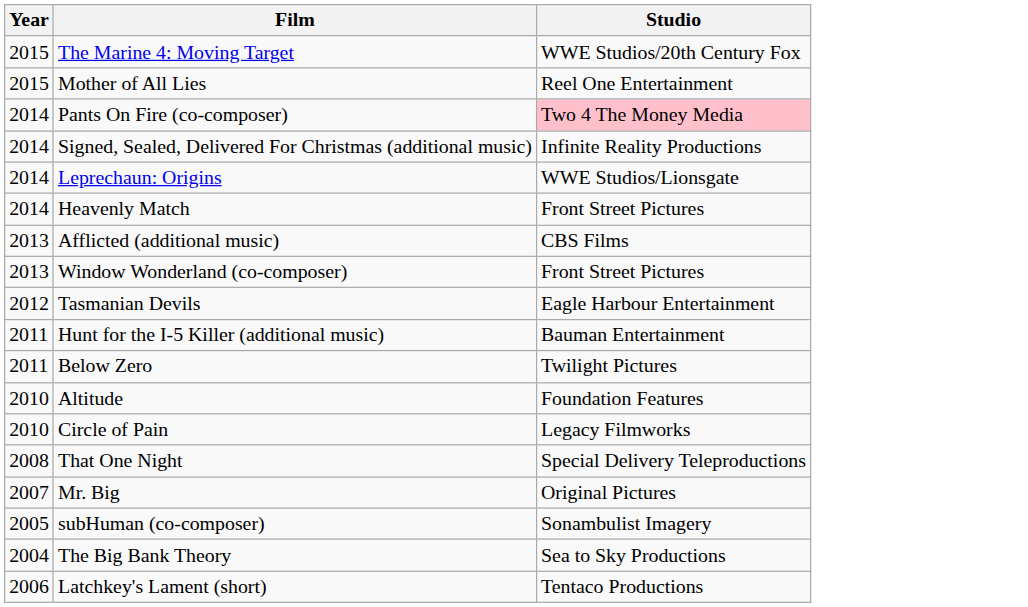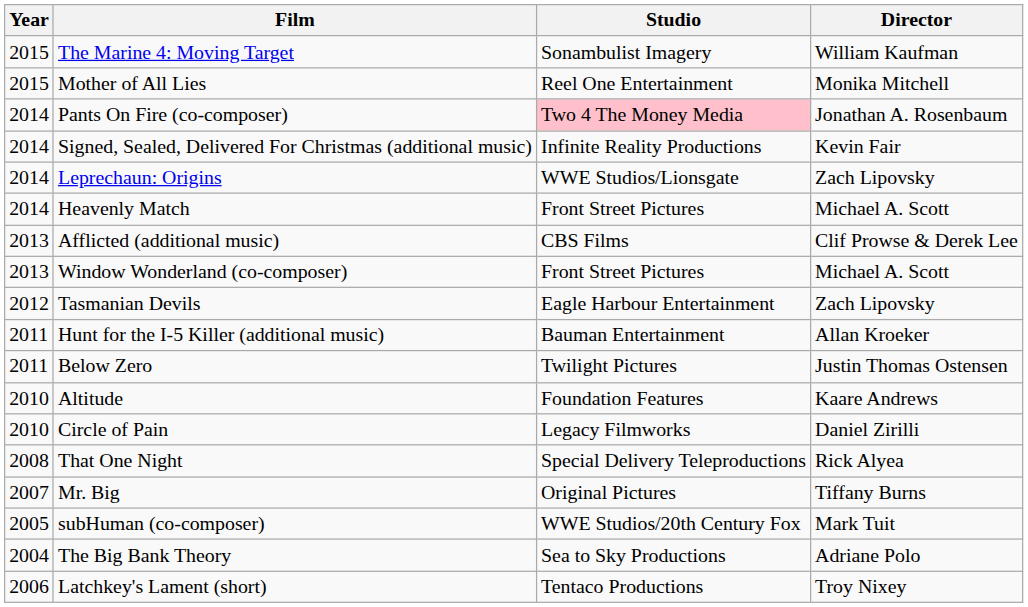 <table class="wikitable sortable">
 <tr>
 <th>Year</th>
 <th>Film</th>
 <th>Studio</th>
+<th>Director</th>
 </tr>
 <tr>
 <td>2015</td>
 <td><a href='#'>The Marine 4: Moving Target</a></td>
-<td>WWE Studios/20th Century Fox</td>
+<td>Sonambulist Imagery</td>
+<td>William Kaufman</td>
 </tr>
 <tr>
 <td>2015</td>
 <td>Mother of All Lies</td>
 <td>Reel One Entertainment</td>
+<td>Monika Mitchell</td>
 </tr>
 <tr>
 <td>2014</td>
 <td>Pants On Fire (co-composer)</td>
 <td style="background: pink;">Two 4 The Money Media</td>
+<td>Jonathan A. Rosenbaum</td>
 </tr>
 <tr>
 <td>2014</td>
 <td>Signed, Sealed, Delivered For Christmas (additional music)</td>
 <td>Infinite Reality Productions</td>
+<td>Kevin Fair</td>
 </tr>
 <tr>
 <td>2014</td>
 <td><a href='#'>Leprechaun: Origins</a></td>
 <td>WWE Studios/Lionsgate</td>
+<td>Zach Lipovsky</td>
 </tr>
 <tr>
 <td>2014</td>
 <td>Heavenly Match</td>
 <td>Front Street Pictures</td>
+<td>Michael A. Scott</td>
 </tr>
 <tr>
 <td>2013</td>
 <td>Afflicted (additional music)</td>
 <td>CBS Films</td>
+<td>Clif Prowse & Derek Lee</td>
 </tr>
 <tr>
 <td>2013</td>
 <td>Window Wonderland (co-composer)</td>
 <td>Front Street Pictures</td>
+<td>Michael A. Scott</td>
 </tr>
 <tr>
 <td>2012</td>
 <td>Tasmanian Devils</td>
 <td>Eagle Harbour Entertainment</td>
+<td>Zach Lipovsky</td>
 </tr>
 <tr>
 <td>2011</td>
 <td>Hunt for the I-5 Killer (additional music)</td>
 <td>Bauman Entertainment</td>
+<td>Allan Kroeker</td>
 </tr>
 <tr>
 <td>2011</td>
 <td>Below Zero</td>
 <td>Twilight Pictures</td>
+<td>Justin Thomas Ostensen</td>
 </tr>
 <tr>
 <td>2010</td>
 <td>Altitude</td>
 <td>Foundation Features</td>
+<td>Kaare Andrews</td>
 </tr>
 <tr>
 <td>2010</td>
 <td>Circle of Pain</td>
 <td>Legacy Filmworks</td>
+<td>Daniel Zirilli</td>
 </tr>
 <tr>
 <td>2008</td>
 <td>That One Night</td>
 <td>Special Delivery Teleproductions</td>
+<td>Rick Alyea</td>
 </tr>
 <tr>
 <td>2007</td>
 <td>Mr. Big</td>
 <td>Original Pictures</td>
+<td>Tiffany Burns</td>
 </tr>
 <tr>
 <td>2005</td>
 <td>subHuman (co-composer)</td>
-<td>Sonambulist Imagery</td>
+<td>WWE Studios/20th Century Fox</td>
+<td>Mark Tuit</td>
 </tr>
 <tr>
 <td>2004</td>
 <td>The Big Bank Theory</td>
 <td>Sea to Sky Productions</td>
+<td>Adriane Polo</td>
 </tr>
 <tr>
 <td>2006</td>
 <td>Latchkey's Lament (short)</td>
 <td>Tentaco Productions</td>
+<td>Troy Nixey</td>
 </tr>
 </table>
